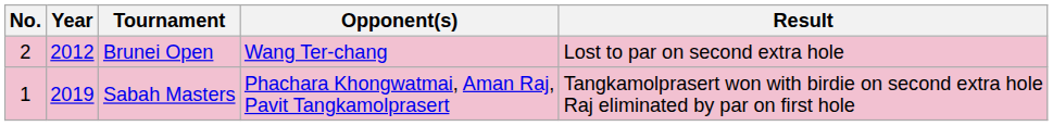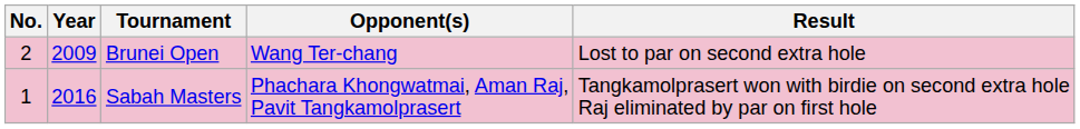 <table class="wikitable" style="font-size:95%;">
 <tr>
 <th>No.</th>
 <th>Year</th>
 <th>Tournament</th>
 <th>Opponent(s)</th>
 <th>Result</th>
 </tr>
 <tr style="background:#F2C1D1;">
 <td align=center>2</td>
-<td><a href='#'>2012</a></td>
+<td><a href='#'>2009</a></td>
 <td><a href='#'>Brunei Open</a></td>
 <td> <a href='#'>Wang Ter-chang</a></td>
 <td>Lost to par on second extra hole</td>
 </tr>
 <tr style="background:#F2C1D1;">
 <td align=center>1</td>
-<td><a href='#'>2019</a></td>
+<td><a href='#'>2016</a></td>
 <td><a href='#'>Sabah Masters</a></td>
 <td> <a href='#'>Phachara Khongwatmai</a>,  <a href='#'>Aman Raj</a>,<br> <a href='#'>Pavit Tangkamolprasert</a></td>
 <td>Tangkamolprasert won with birdie on second extra hole<br>Raj eliminated by par on first hole</td>
 </tr>
 </table>
